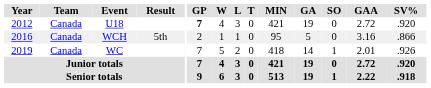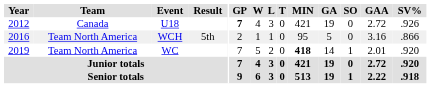 <table border="0" cellpadding="1" cellspacing="0" ID="Table3" style="text-align:center; width:40em">
 <tr ALIGN="centre" bgcolor="#e0e0e0">
 <th>Year</th>
 <th>Team</th>
 <th>Event</th>
 <th>Result</th>
 <th rowspan="99" bgcolor="#ffffff"></th>
 <th>GP</th>
 <th>W</th>
 <th>L</th>
 <th>T</th>
 <th>MIN</th>
 <th>GA</th>
 <th>SO</th>
 <th>GAA</th>
 <th>SV%</th>
 </tr>
 <tr ALIGN="centre">
 <td><a href='#'>2012</a></td>
 <td><a href='#'>Canada</a></td>
 <td><a href='#'>U18</a></td>
 <td></td>
 <td><strong>7</strong></td>
 <td>4</td>
 <td>3</td>
 <td>0</td>
 <td>421</td>
 <td>19</td>
 <td>0</td>
 <td>2.72</td>
-<td>.920</td>
+<td>.926</td>
 </tr>
 <tr ALIGN="centre" bgcolor="#f0f0f0">
 <td><a href='#'>2016</a></td>
-<td><a href='#'>Canada</a></td>
+<td><a href='#'>Team North America</a></td>
 <td><a href='#'>WCH</a></td>
 <td>5th</td>
 <td>2</td>
 <td>1</td>
 <td>1</td>
 <td>0</td>
 <td>95</td>
 <td>5</td>
 <td>0</td>
 <td>3.16</td>
 <td>.866</td>
 </tr>
 <tr ALIGN="centre">
 <td><a href='#'>2019</a></td>
-<td><a href='#'>Canada</a></td>
+<td><a href='#'>Team North America</a></td>
 <td><a href='#'>WC</a></td>
 <td></td>
 <td>7</td>
 <td>5</td>
 <td>2</td>
 <td>0</td>
-<td>418</td>
+<td><strong>418</strong></td>
 <td>14</td>
 <td>1</td>
 <td>2.01</td>
-<td>.926</td>
+<td>.920</td>
 </tr>
 <tr ALIGN="centre" bgcolor="#e0e0e0">
 <th colspan=4>Junior totals</th>
 <th>7</th>
 <th>4</th>
 <th>3</th>
 <th>0</th>
 <th>421</th>
 <th>19</th>
 <th>0</th>
 <th>2.72</th>
 <th>.920</th>
 </tr>
 <tr ALIGN="centre" bgcolor="#e0e0e0">
 <th colspan=4>Senior totals</th>
 <th>9</th>
 <th>6</th>
 <th>3</th>
 <th>0</th>
 <th>513</th>
 <th>19</th>
 <th>1</th>
 <th>2.22</th>
 <th>.918</th>
 </tr>
 </table>
